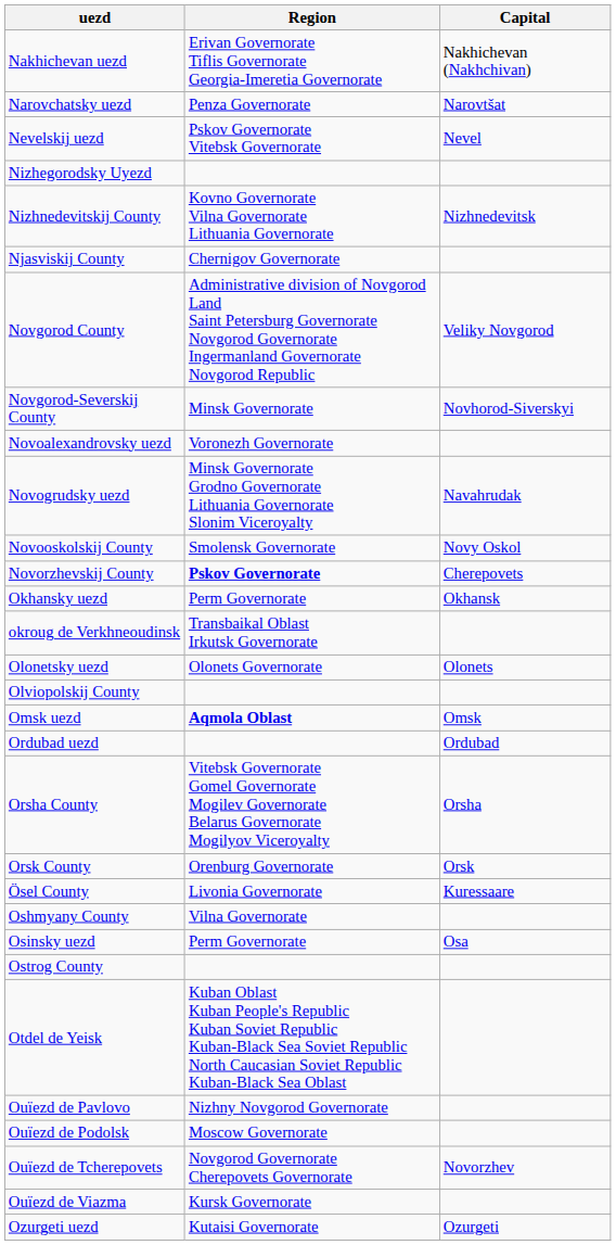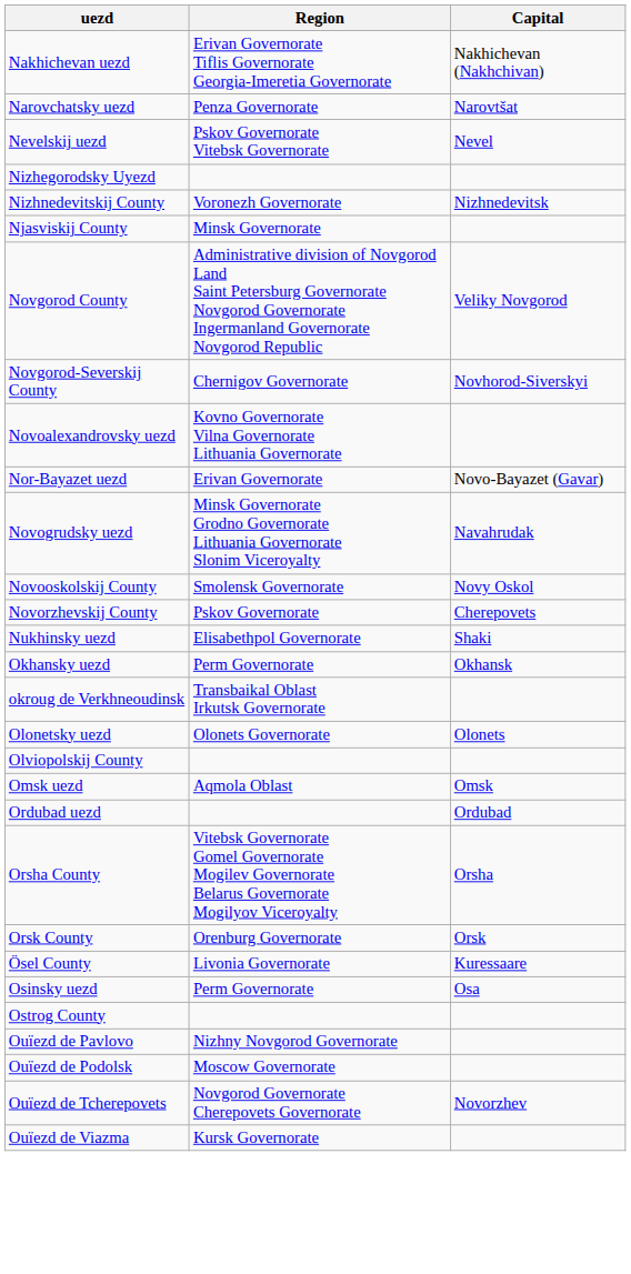 <table class="wikitable sortable">
 <tr>
 <th>uezd</th>
 <th>Region</th>
 <th>Capital</th>
 </tr>
 <tr>
 <td><a href='#'>Nakhichevan uezd</a></td>
 <td><a href='#'>Erivan Governorate</a><br><a href='#'>Tiflis Governorate</a><br><a href='#'>Georgia-Imeretia Governorate</a></td>
 <td>Nakhichevan (<a href='#'>Nakhchivan</a>)</td>
 </tr>
 <tr>
 <td><a href='#'>Narovchatsky uezd</a></td>
 <td><a href='#'>Penza Governorate</a></td>
 <td><a href='#'>Narovtšat</a></td>
 </tr>
 <tr>
 <td><a href='#'>Nevelskij uezd</a></td>
 <td><a href='#'>Pskov Governorate</a><br><a href='#'>Vitebsk Governorate</a></td>
 <td><a href='#'>Nevel</a></td>
 </tr>
 <tr>
 <td><a href='#'>Nizhegorodsky Uyezd</a></td>
 <td></td>
 <td></td>
 </tr>
 <tr>
 <td><a href='#'>Nizhnedevitskij County</a></td>
-<td><a href='#'>Kovno Governorate</a><br><a href='#'>Vilna Governorate</a><br><a href='#'>Lithuania Governorate</a></td>
+<td><a href='#'>Voronezh Governorate</a></td>
 <td><a href='#'>Nizhnedevitsk</a></td>
 </tr>
 <tr>
 <td><a href='#'>Njasviskij County</a></td>
-<td><a href='#'>Chernigov Governorate</a></td>
+<td><a href='#'>Minsk Governorate</a></td>
 <td></td>
 </tr>
 <tr>
 <td><a href='#'>Novgorod County</a></td>
 <td><a href='#'>Administrative division of Novgorod Land</a><br><a href='#'>Saint Petersburg Governorate</a><br><a href='#'>Novgorod Governorate</a><br><a href='#'>Ingermanland Governorate</a><br><a href='#'>Novgorod Republic</a></td>
 <td><a href='#'>Veliky Novgorod</a></td>
 </tr>
 <tr>
 <td><a href='#'>Novgorod-Severskij County</a></td>
-<td><a href='#'>Minsk Governorate</a></td>
+<td><a href='#'>Chernigov Governorate</a></td>
 <td><a href='#'>Novhorod-Siverskyi</a></td>
 </tr>
 <tr>
 <td><a href='#'>Novoalexandrovsky uezd</a></td>
-<td><a href='#'>Voronezh Governorate</a></td>
+<td><a href='#'>Kovno Governorate</a><br><a href='#'>Vilna Governorate</a><br><a href='#'>Lithuania Governorate</a></td>
 <td></td>
+</tr>
+<tr>
+<td><a href='#'>Nor-Bayazet uezd</a></td>
+<td><a href='#'>Erivan Governorate</a></td>
+<td>Novo-Bayazet (<a href='#'>Gavar</a>)</td>
 </tr>
 <tr>
 <td><a href='#'>Novogrudsky uezd</a></td>
 <td><a href='#'>Minsk Governorate</a><br><a href='#'>Grodno Governorate</a><br><a href='#'>Lithuania Governorate</a><br><a href='#'>Slonim Viceroyalty</a></td>
 <td><a href='#'>Navahrudak</a></td>
 </tr>
 <tr>
 <td><a href='#'>Novooskolskij County</a></td>
 <td><a href='#'>Smolensk Governorate</a></td>
 <td><a href='#'>Novy Oskol</a></td>
 </tr>
 <tr>
 <td><a href='#'>Novorzhevskij County</a></td>
-<td><strong><a href='#'>Pskov Governorate</a></strong></td>
+<td><a href='#'>Pskov Governorate</a></td>
 <td><a href='#'>Cherepovets</a></td>
+</tr>
+<tr>
+<td><a href='#'>Nukhinsky uezd</a></td>
+<td><a href='#'>Elisabethpol Governorate</a></td>
+<td><a href='#'>Shaki</a></td>
 </tr>
 <tr>
 <td><a href='#'>Okhansky uezd</a></td>
 <td><a href='#'>Perm Governorate</a></td>
 <td><a href='#'>Okhansk</a></td>
 </tr>
 <tr>
 <td><a href='#'>okroug de Verkhneoudinsk</a></td>
 <td><a href='#'>Transbaikal Oblast</a><br><a href='#'>Irkutsk Governorate</a></td>
 <td></td>
 </tr>
 <tr>
 <td><a href='#'>Olonetsky uezd</a></td>
 <td><a href='#'>Olonets Governorate</a></td>
 <td><a href='#'>Olonets</a></td>
 </tr>
 <tr>
 <td><a href='#'>Olviopolskij County</a></td>
 <td></td>
 <td></td>
 </tr>
 <tr>
 <td><a href='#'>Omsk uezd</a></td>
-<td><strong><a href='#'>Aqmola Oblast</a></strong></td>
+<td><a href='#'>Aqmola Oblast</a></td>
 <td><a href='#'>Omsk</a></td>
 </tr>
 <tr>
 <td><a href='#'>Ordubad uezd</a></td>
 <td></td>
 <td><a href='#'>Ordubad</a></td>
 </tr>
 <tr>
 <td><a href='#'>Orsha County</a></td>
 <td><a href='#'>Vitebsk Governorate</a><br><a href='#'>Gomel Governorate</a><br><a href='#'>Mogilev Governorate</a><br><a href='#'>Belarus Governorate</a><br><a href='#'>Mogilyov Viceroyalty</a></td>
 <td><a href='#'>Orsha</a></td>
 </tr>
 <tr>
 <td><a href='#'>Orsk County</a></td>
 <td><a href='#'>Orenburg Governorate</a></td>
 <td><a href='#'>Orsk</a></td>
 </tr>
 <tr>
 <td><a href='#'>Ösel County</a></td>
 <td><a href='#'>Livonia Governorate</a></td>
 <td><a href='#'>Kuressaare</a></td>
 </tr>
 <tr>
-<td><a href='#'>Oshmyany County</a></td>
-<td><a href='#'>Vilna Governorate</a></td>
-<td></td>
-</tr>
-<tr>
 <td><a href='#'>Osinsky uezd</a></td>
 <td><a href='#'>Perm Governorate</a></td>
 <td><a href='#'>Osa</a></td>
 </tr>
 <tr>
 <td><a href='#'>Ostrog County</a></td>
 <td></td>
-<td></td>
-</tr>
-<tr>
-<td><a href='#'>Otdel de Yeisk</a></td>
-<td><a href='#'>Kuban Oblast</a><br><a href='#'>Kuban People's Republic</a><br><a href='#'>Kuban Soviet Republic</a><br><a href='#'>Kuban-Black Sea Soviet Republic</a><br><a href='#'>North Caucasian Soviet Republic</a><br><a href='#'>Kuban-Black Sea Oblast</a></td>
 <td></td>
 </tr>
 <tr>
 <td><a href='#'>Ouïezd de Pavlovo</a></td>
 <td><a href='#'>Nizhny Novgorod Governorate</a></td>
 <td></td>
 </tr>
 <tr>
 <td><a href='#'>Ouïezd de Podolsk</a></td>
 <td><a href='#'>Moscow Governorate</a></td>
 <td></td>
 </tr>
 <tr>
 <td><a href='#'>Ouïezd de Tcherepovets</a></td>
 <td><a href='#'>Novgorod Governorate</a><br><a href='#'>Cherepovets Governorate</a></td>
 <td><a href='#'>Novorzhev</a></td>
 </tr>
 <tr>
 <td><a href='#'>Ouïezd de Viazma</a></td>
 <td><a href='#'>Kursk Governorate</a></td>
 <td></td>
 </tr>
-<tr>
-<td><a href='#'>Ozurgeti uezd</a></td>
-<td><a href='#'>Kutaisi Governorate</a></td>
-<td><a href='#'>Ozurgeti</a></td>
-</tr>
 </table>
